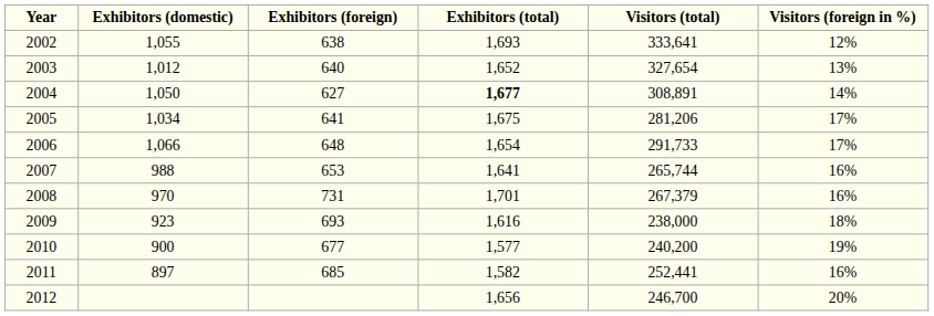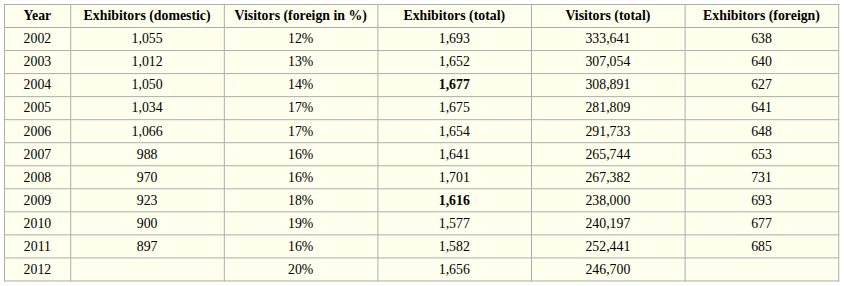 <table class="wikitable" style="text-align:center;font-size:90%;line-height:120%;background:#ffffee">
 <tr>
 <td width="6%"><strong>Year</strong></td>
 <td width="14%"><strong>Exhibitors (domestic)</strong></td>
-<td width="14%"><strong>Exhibitors (foreign)</strong></td>
+<td width="14%"><strong>Visitors (foreign in %)</strong></td>
 <td width="14%"><strong>Exhibitors (total)</strong></td>
 <td width="14%"><strong>Visitors (total)</strong></td>
-<td width="14%"><strong>Visitors (foreign in %)</strong></td>
+<td width="14%"><strong>Exhibitors (foreign)</strong></td>
 </tr>
 <tr>
 <td>2002</td>
 <td>1,055</td>
-<td>638</td>
+<td>12%</td>
 <td>1,693</td>
 <td>333,641</td>
-<td>12%</td>
+<td>638</td>
 </tr>
 <tr>
 <td>2003</td>
 <td>1,012</td>
+<td>13%</td>
+<td>1,652</td>
+<td>307,054</td>
 <td>640</td>
-<td>1,652</td>
-<td>327,654</td>
-<td>13%</td>
 </tr>
 <tr>
 <td>2004</td>
 <td>1,050</td>
-<td>627</td>
+<td>14%</td>
 <td><strong>1,677</strong></td>
 <td>308,891</td>
-<td>14%</td>
+<td>627</td>
 </tr>
 <tr>
 <td>2005</td>
 <td>1,034</td>
+<td>17%</td>
+<td>1,675</td>
+<td>281,809</td>
 <td>641</td>
-<td>1,675</td>
-<td>281,206</td>
-<td>17%</td>
 </tr>
 <tr>
 <td>2006</td>
 <td>1,066</td>
-<td>648</td>
+<td>17%</td>
 <td>1,654</td>
 <td>291,733</td>
-<td>17%</td>
+<td>648</td>
 </tr>
 <tr>
 <td>2007</td>
 <td>988</td>
-<td>653</td>
+<td>16%</td>
 <td>1,641</td>
 <td>265,744</td>
-<td>16%</td>
+<td>653</td>
 </tr>
 <tr>
 <td>2008</td>
 <td>970</td>
+<td>16%</td>
+<td>1,701</td>
+<td>267,382</td>
 <td>731</td>
-<td>1,701</td>
-<td>267,379</td>
-<td>16%</td>
 </tr>
 <tr>
 <td>2009</td>
 <td>923</td>
+<td>18%</td>
+<td><strong>1,616</strong></td>
+<td>238,000</td>
 <td>693</td>
-<td>1,616</td>
-<td>238,000</td>
-<td>18%</td>
 </tr>
 <tr>
 <td>2010</td>
 <td>900</td>
+<td>19%</td>
+<td>1,577</td>
+<td>240,197</td>
 <td>677</td>
-<td>1,577</td>
-<td>240,200</td>
-<td>19%</td>
 </tr>
 <tr>
 <td>2011</td>
 <td>897</td>
-<td>685</td>
+<td>16%</td>
 <td>1,582</td>
 <td>252,441</td>
-<td>16%</td>
+<td>685</td>
 </tr>
 <tr>
 <td>2012</td>
 <td></td>
-<td></td>
+<td>20%</td>
 <td>1,656</td>
 <td>246,700</td>
-<td>20%</td>
+<td></td>
 </tr>
 </table>
